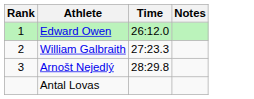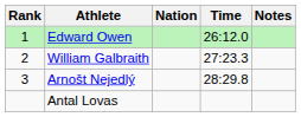 <table class="wikitable sortable">
 <tr>
 <th>Rank</th>
 <th>Athlete</th>
+<th>Nation</th>
 <th>Time</th>
 <th>Notes</th>
 </tr>
 <tr bgcolor=bbf3bb>
 <td align=center>1</td>
 <td><a href='#'>Edward Owen</a></td>
+<td></td>
 <td align=center>26:12.0</td>
 <td align=center></td>
 </tr>
 <tr>
 <td align=center>2</td>
 <td><a href='#'>William Galbraith</a></td>
+<td></td>
 <td align=center>27:23.3</td>
 <td></td>
 </tr>
 <tr>
 <td align=center>3</td>
 <td><a href='#'>Arnošt Nejedlý</a></td>
+<td></td>
 <td align=center>28:29.8</td>
 <td></td>
 </tr>
 <tr>
 <td align=center></td>
 <td>Antal Lovas</td>
+<td></td>
 <td align=center></td>
 <td></td>
 </tr>
 </table>
